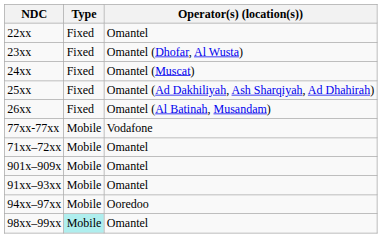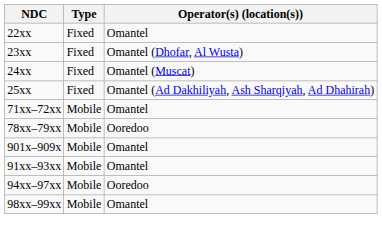 <table class="wikitable" border=1>
 <tr>
 <th>NDC</th>
 <th>Type</th>
 <th>Operator(s) (location(s))</th>
 </tr>
 <tr>
 <td>22xx</td>
 <td>Fixed</td>
 <td>Omantel</td>
 </tr>
 <tr>
 <td>23xx</td>
 <td>Fixed</td>
 <td>Omantel (<a href='#'>Dhofar</a>, <a href='#'>Al Wusta</a>)</td>
 </tr>
 <tr>
 <td>24xx</td>
 <td>Fixed</td>
 <td>Omantel (<a href='#'>Muscat</a>)</td>
 </tr>
 <tr>
 <td>25xx</td>
 <td>Fixed</td>
 <td>Omantel (<a href='#'>Ad Dakhiliyah</a>, <a href='#'>Ash Sharqiyah</a>, <a href='#'>Ad Dhahirah</a>)</td>
 </tr>
 <tr>
-<td>26xx</td>
-<td>Fixed</td>
-<td>Omantel (<a href='#'>Al Batinah</a>, <a href='#'>Musandam</a>)</td>
-</tr>
-<tr>
-<td>77xx-77xx</td>
-<td>Mobile</td>
-<td>Vodafone</td>
-</tr>
-<tr>
 <td>71xx–72xx</td>
 <td>Mobile</td>
 <td>Omantel</td>
+</tr>
+<tr>
+<td>78xx–79xx</td>
+<td>Mobile</td>
+<td>Ooredoo</td>
 </tr>
 <tr>
 <td>901x–909x</td>
 <td>Mobile</td>
 <td>Omantel</td>
 </tr>
 <tr>
 <td>91xx–93xx</td>
 <td>Mobile</td>
 <td>Omantel</td>
 </tr>
 <tr>
 <td>94xx–97xx</td>
 <td>Mobile</td>
 <td>Ooredoo</td>
 </tr>
 <tr>
 <td>98xx–99xx</td>
-<td style="background: paleturquoise;">Mobile</td>
+<td>Mobile</td>
 <td>Omantel</td>
 </tr>
 </table>
